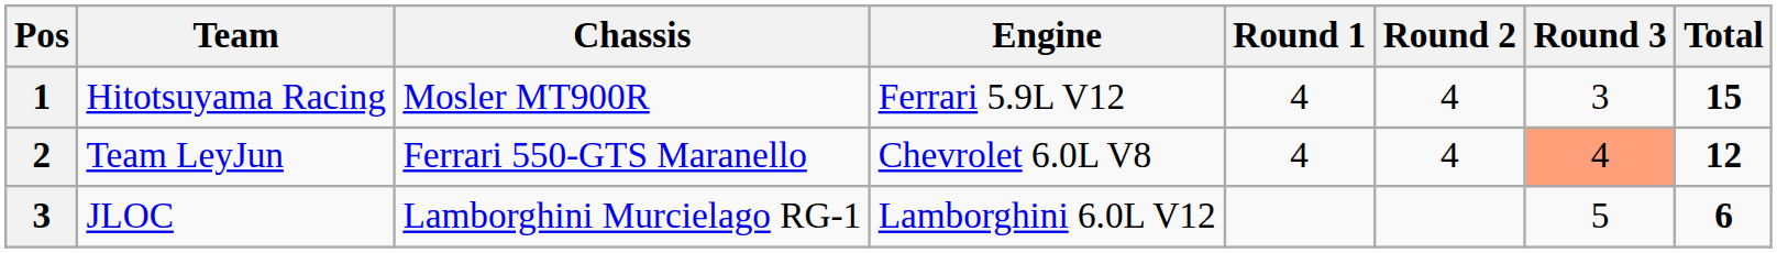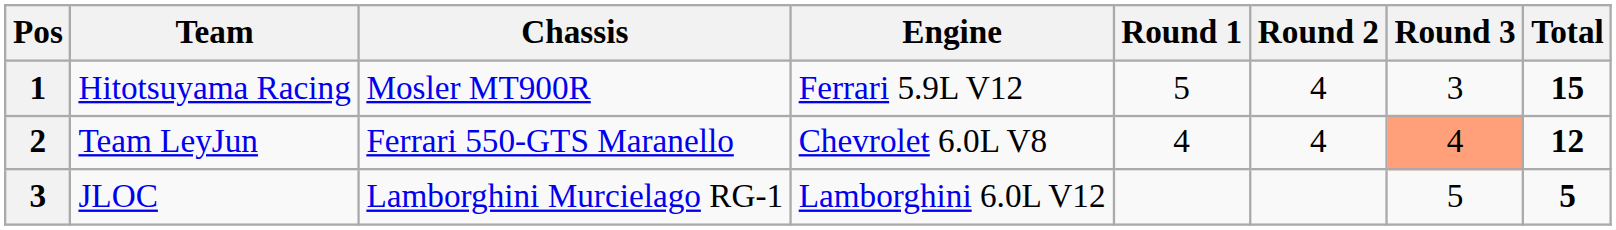 <table class="wikitable" style="font-size: 90%;">
 <tr>
 <th>Pos</th>
 <th>Team</th>
 <th>Chassis</th>
 <th>Engine</th>
 <th>Round 1</th>
 <th>Round 2</th>
 <th>Round 3</th>
 <th>Total</th>
 </tr>
 <tr>
 <th>1</th>
 <td> <a href='#'>Hitotsuyama Racing</a></td>
 <td><a href='#'>Mosler MT900R</a></td>
 <td><a href='#'>Ferrari</a> 5.9L V12</td>
-<td align="center">4</td>
+<td align="center">5</td>
 <td align="center">4</td>
 <td align="center">3</td>
 <td align="center"><strong>15</strong></td>
 </tr>
 <tr>
 <th>2</th>
 <td> <a href='#'>Team LeyJun</a></td>
 <td><a href='#'>Ferrari 550-GTS Maranello</a></td>
 <td><a href='#'>Chevrolet</a> 6.0L V8</td>
 <td align="center">4</td>
 <td align="center">4</td>
 <td align="center" style="background: lightsalmon;">4</td>
 <td align="center"><strong>12</strong></td>
 </tr>
 <tr>
 <th>3</th>
 <td> <a href='#'>JLOC</a></td>
 <td><a href='#'>Lamborghini Murcielago</a> RG-1</td>
 <td><a href='#'>Lamborghini</a> 6.0L V12</td>
 <td></td>
 <td></td>
 <td align="center">5</td>
-<td align="center"><strong>6</strong></td>
+<td align="center"><strong>5</strong></td>
 </tr>
 </table>
